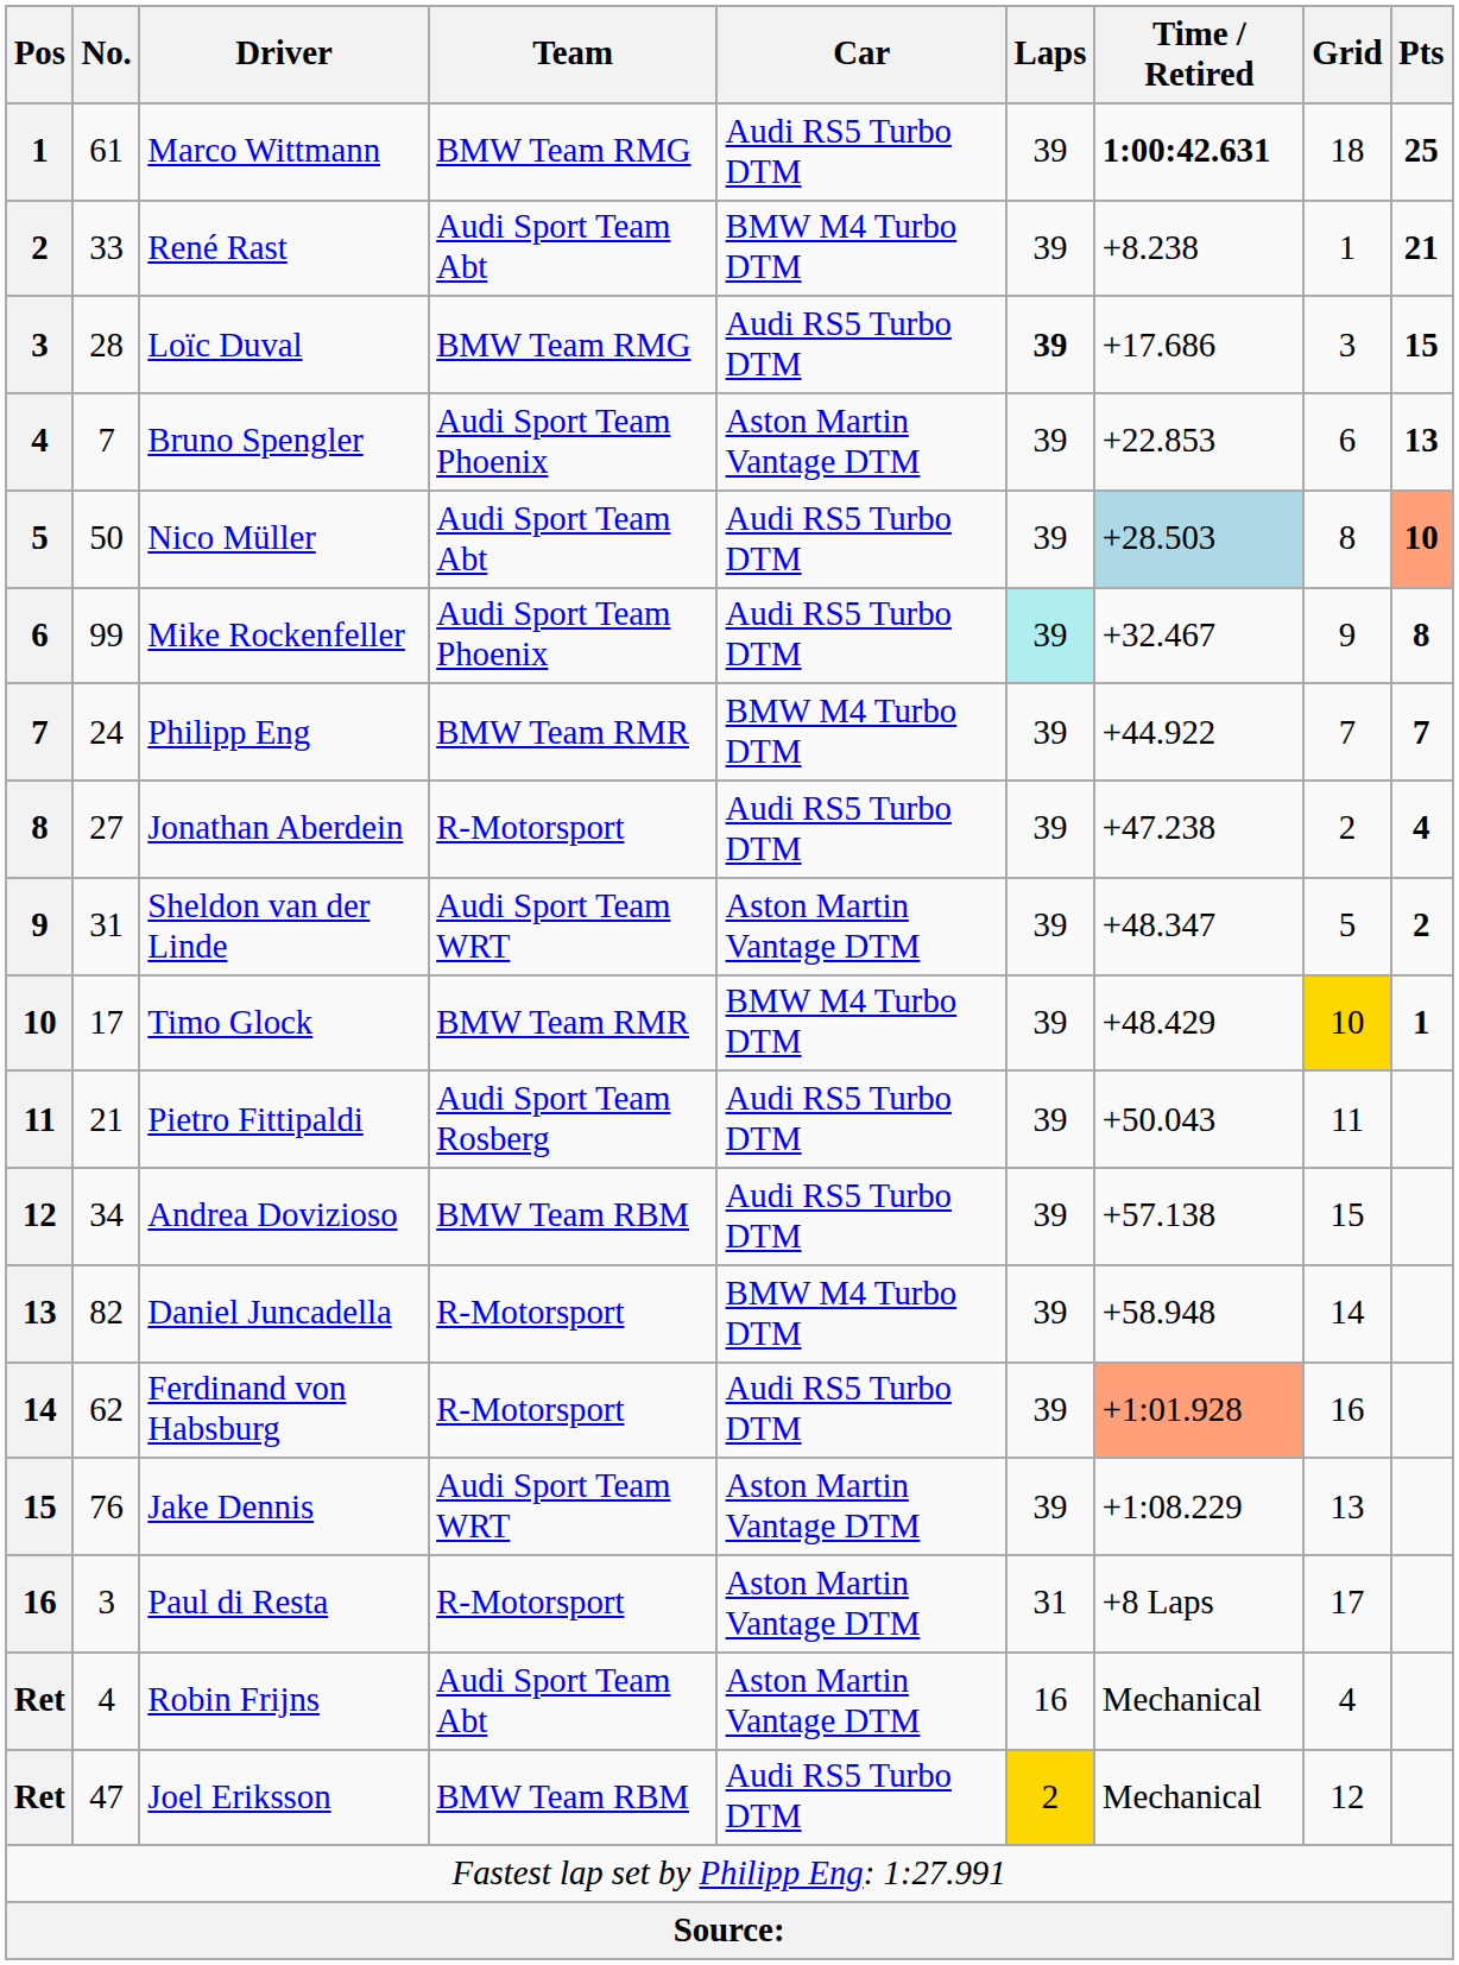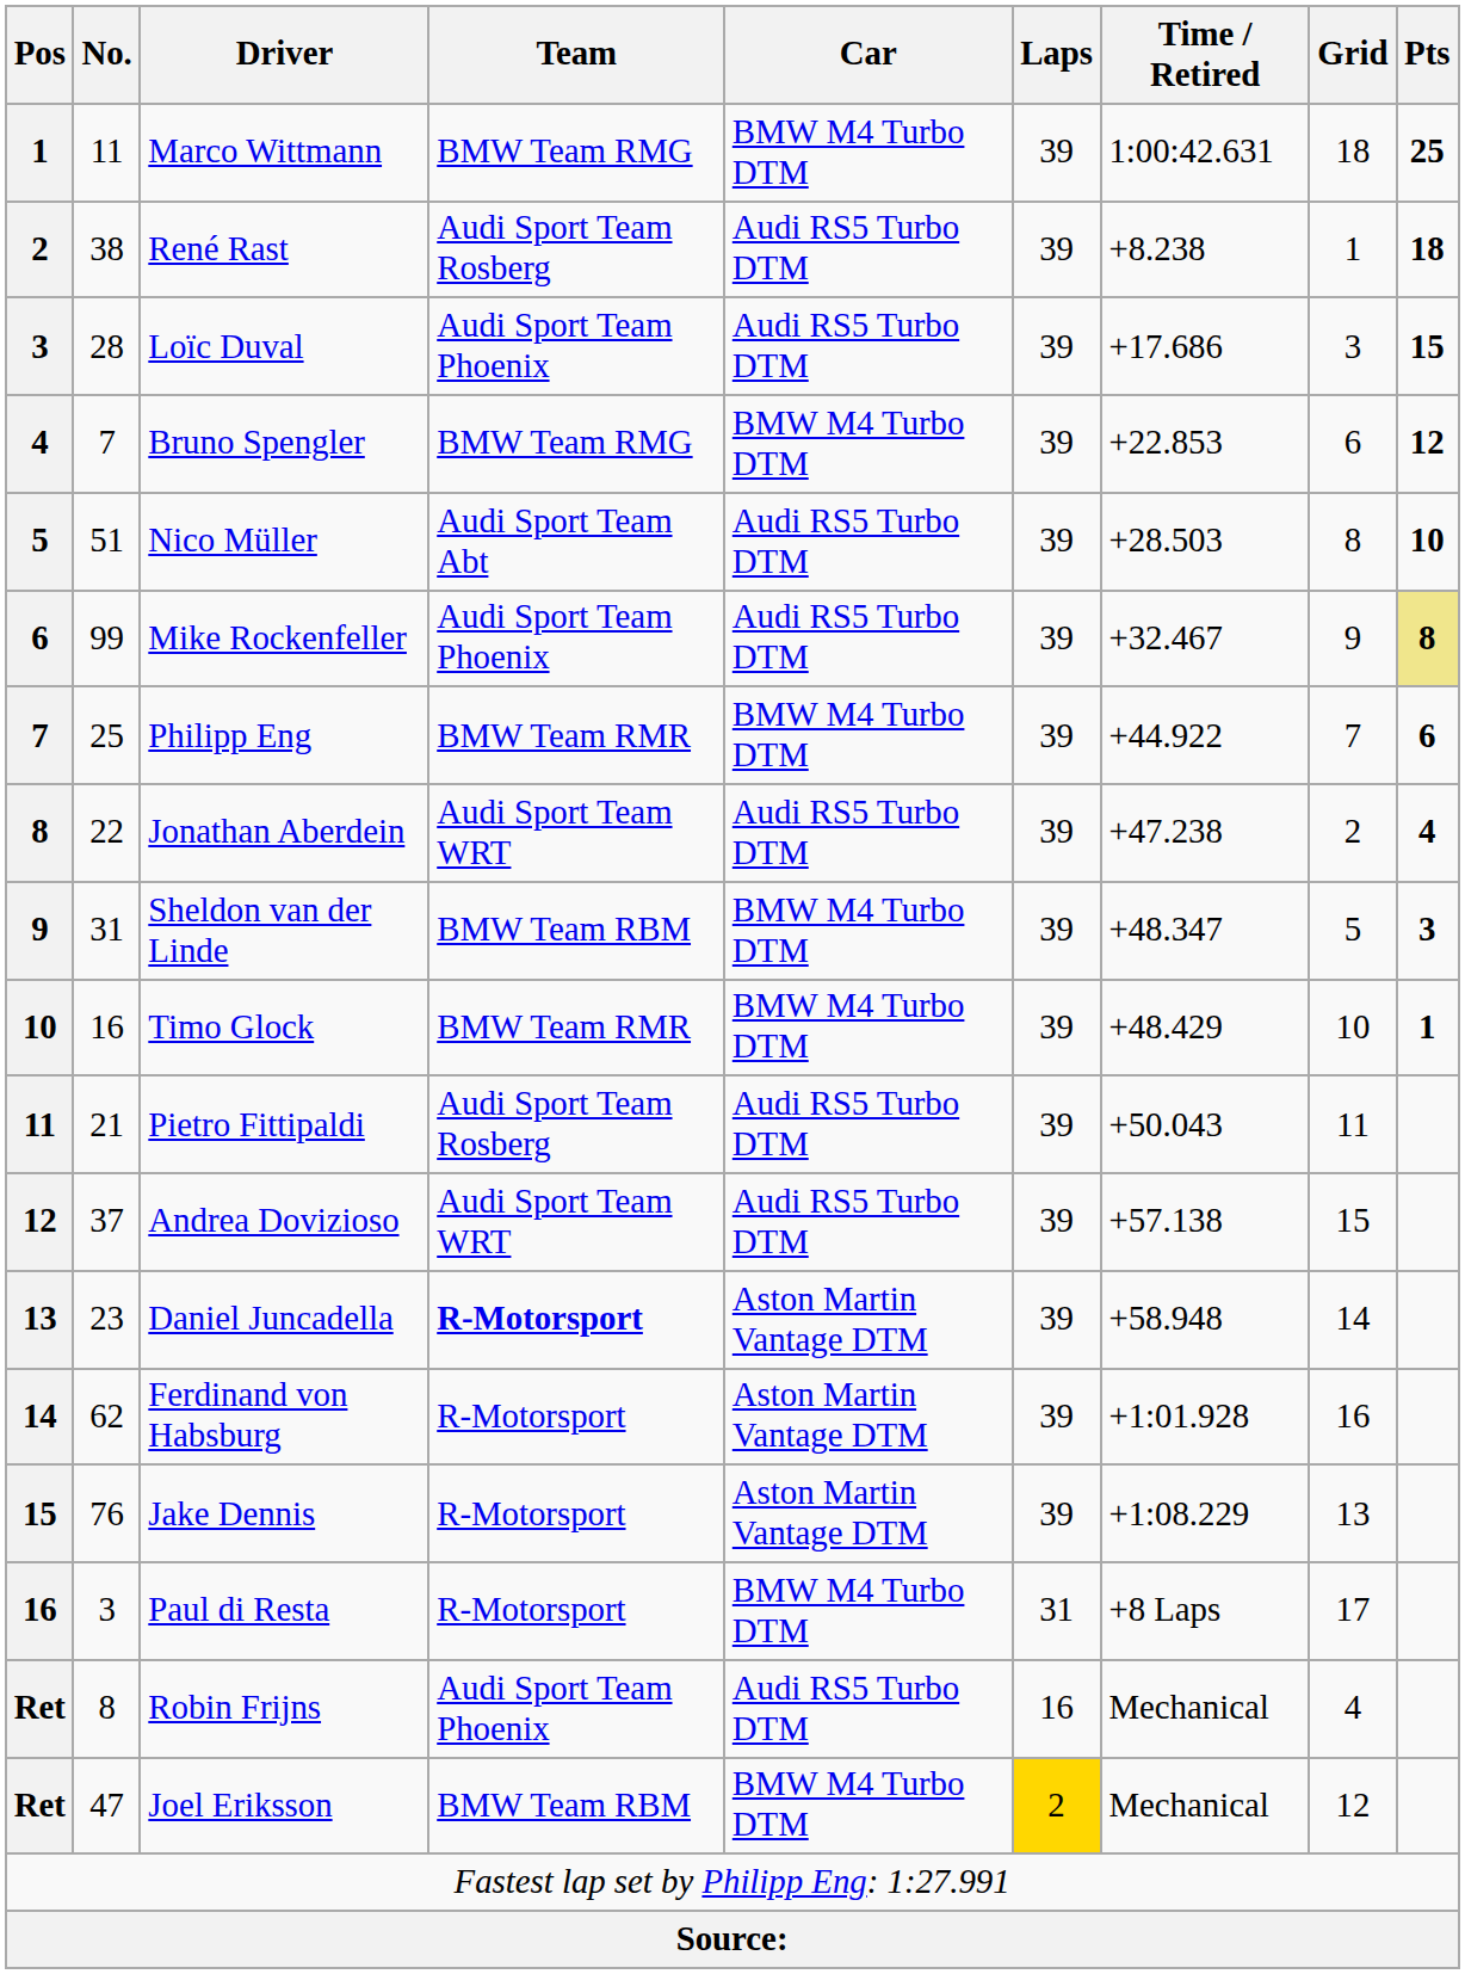 <table class="wikitable" style="font-size:90%;">
 <tr>
 <th>Pos</th>
 <th>No.</th>
 <th>Driver</th>
 <th>Team</th>
 <th>Car</th>
 <th>Laps</th>
 <th>Time / Retired</th>
 <th>Grid</th>
 <th>Pts</th>
 </tr>
 <tr>
 <th>1</th>
-<td align="center">61</td>
+<td align="center">11</td>
 <td> <a href='#'>Marco Wittmann</a></td>
 <td><a href='#'>BMW Team RMG</a></td>
-<td><a href='#'>Audi RS5 Turbo DTM</a></td>
+<td><a href='#'>BMW M4 Turbo DTM</a></td>
 <td align="center">39</td>
-<td><strong>1:00:42.631</strong></td>
+<td>1:00:42.631</td>
 <td align="center">18</td>
 <td align="center"><strong>25</strong></td>
 </tr>
 <tr>
 <th>2</th>
-<td align="center">33</td>
+<td align="center">38</td>
 <td> <a href='#'>René Rast</a></td>
-<td><a href='#'>Audi Sport Team Abt</a></td>
-<td><a href='#'>BMW M4 Turbo DTM</a></td>
+<td><a href='#'>Audi Sport Team Rosberg</a></td>
+<td><a href='#'>Audi RS5 Turbo DTM</a></td>
 <td align="center">39</td>
 <td>+8.238</td>
 <td align="center">1</td>
-<td align="center"><strong>21</strong></td>
+<td align="center"><strong>18</strong></td>
 </tr>
 <tr>
 <th>3</th>
 <td align="center">28</td>
 <td> <a href='#'>Loïc Duval</a></td>
-<td><a href='#'>BMW Team RMG</a></td>
+<td><a href='#'>Audi Sport Team Phoenix</a></td>
 <td><a href='#'>Audi RS5 Turbo DTM</a></td>
-<td align="center"><strong>39</strong></td>
+<td align="center">39</td>
 <td>+17.686</td>
 <td align="center">3</td>
 <td align="center"><strong>15</strong></td>
 </tr>
 <tr>
 <th>4</th>
 <td align="center">7</td>
 <td> <a href='#'>Bruno Spengler</a></td>
-<td><a href='#'>Audi Sport Team Phoenix</a></td>
-<td><a href='#'>Aston Martin Vantage DTM</a></td>
+<td><a href='#'>BMW Team RMG</a></td>
+<td><a href='#'>BMW M4 Turbo DTM</a></td>
 <td align="center">39</td>
 <td>+22.853</td>
 <td align="center">6</td>
-<td align="center"><strong>13</strong></td>
+<td align="center"><strong>12</strong></td>
 </tr>
 <tr>
 <th>5</th>
-<td align="center">50</td>
+<td align="center">51</td>
 <td> <a href='#'>Nico Müller</a></td>
 <td><a href='#'>Audi Sport Team Abt</a></td>
 <td><a href='#'>Audi RS5 Turbo DTM</a></td>
 <td align="center">39</td>
-<td style="background: lightblue;">+28.503</td>
+<td>+28.503</td>
 <td align="center">8</td>
-<td align="center" style="background: lightsalmon;"><strong>10</strong></td>
+<td align="center"><strong>10</strong></td>
 </tr>
 <tr>
 <th>6</th>
 <td align="center">99</td>
 <td> <a href='#'>Mike Rockenfeller</a></td>
 <td><a href='#'>Audi Sport Team Phoenix</a></td>
 <td><a href='#'>Audi RS5 Turbo DTM</a></td>
-<td align="center" style="background: paleturquoise;">39</td>
+<td align="center">39</td>
 <td>+32.467</td>
 <td align="center">9</td>
-<td align="center"><strong>8</strong></td>
+<td align="center" style="background: khaki;"><strong>8</strong></td>
 </tr>
 <tr>
 <th>7</th>
-<td align="center">24</td>
+<td align="center">25</td>
 <td> <a href='#'>Philipp Eng</a></td>
 <td><a href='#'>BMW Team RMR</a></td>
 <td><a href='#'>BMW M4 Turbo DTM</a></td>
 <td align="center">39</td>
 <td>+44.922</td>
 <td align="center">7</td>
-<td align="center"><strong>7</strong></td>
+<td align="center"><strong>6</strong></td>
 </tr>
 <tr>
 <th>8</th>
-<td align="center">27</td>
+<td align="center">22</td>
 <td> <a href='#'>Jonathan Aberdein</a></td>
-<td><a href='#'>R-Motorsport</a></td>
+<td><a href='#'>Audi Sport Team WRT</a></td>
 <td><a href='#'>Audi RS5 Turbo DTM</a></td>
 <td align="center">39</td>
 <td>+47.238</td>
 <td align="center">2</td>
 <td align="center"><strong>4</strong></td>
 </tr>
 <tr>
 <th>9</th>
 <td align="center">31</td>
 <td> <a href='#'>Sheldon van der Linde</a></td>
-<td><a href='#'>Audi Sport Team WRT</a></td>
-<td><a href='#'>Aston Martin Vantage DTM</a></td>
+<td><a href='#'>BMW Team RBM</a></td>
+<td><a href='#'>BMW M4 Turbo DTM</a></td>
 <td align="center">39</td>
 <td>+48.347</td>
 <td align="center">5</td>
-<td align="center"><strong>2</strong></td>
+<td align="center"><strong>3</strong></td>
 </tr>
 <tr>
 <th>10</th>
-<td align="center">17</td>
+<td align="center">16</td>
 <td> <a href='#'>Timo Glock</a></td>
 <td><a href='#'>BMW Team RMR</a></td>
 <td><a href='#'>BMW M4 Turbo DTM</a></td>
 <td align="center">39</td>
 <td>+48.429</td>
-<td align="center" style="background: gold;">10</td>
+<td align="center">10</td>
 <td align="center"><strong>1</strong></td>
 </tr>
 <tr>
 <th>11</th>
 <td align="center">21</td>
 <td> <a href='#'>Pietro Fittipaldi</a></td>
 <td><a href='#'>Audi Sport Team Rosberg</a></td>
 <td><a href='#'>Audi RS5 Turbo DTM</a></td>
 <td align="center">39</td>
 <td>+50.043</td>
 <td align="center">11</td>
 <td align="center"></td>
 </tr>
 <tr>
 <th>12</th>
-<td align="center">34</td>
+<td align="center">37</td>
 <td> <a href='#'>Andrea Dovizioso</a></td>
-<td><a href='#'>BMW Team RBM</a></td>
+<td><a href='#'>Audi Sport Team WRT</a></td>
 <td><a href='#'>Audi RS5 Turbo DTM</a></td>
 <td align="center">39</td>
 <td>+57.138</td>
 <td align="center">15</td>
 <td align="center"></td>
 </tr>
 <tr>
 <th>13</th>
-<td align="center">82</td>
+<td align="center">23</td>
 <td> <a href='#'>Daniel Juncadella</a></td>
-<td><a href='#'>R-Motorsport</a></td>
-<td><a href='#'>BMW M4 Turbo DTM</a></td>
+<td><strong><a href='#'>R-Motorsport</a></strong></td>
+<td><a href='#'>Aston Martin Vantage DTM</a></td>
 <td align="center">39</td>
 <td>+58.948</td>
 <td align="center">14</td>
 <td align="center"></td>
 </tr>
 <tr>
 <th>14</th>
 <td align="center">62</td>
 <td> <a href='#'>Ferdinand von Habsburg</a></td>
 <td><a href='#'>R-Motorsport</a></td>
-<td><a href='#'>Audi RS5 Turbo DTM</a></td>
+<td><a href='#'>Aston Martin Vantage DTM</a></td>
 <td align="center">39</td>
-<td style="background: lightsalmon;">+1:01.928</td>
+<td>+1:01.928</td>
 <td align="center">16</td>
 <td align="center"></td>
 </tr>
 <tr>
 <th>15</th>
 <td align="center">76</td>
 <td> <a href='#'>Jake Dennis</a></td>
-<td><a href='#'>Audi Sport Team WRT</a></td>
+<td><a href='#'>R-Motorsport</a></td>
 <td><a href='#'>Aston Martin Vantage DTM</a></td>
 <td align="center">39</td>
 <td>+1:08.229</td>
 <td align="center">13</td>
 <td align="center"></td>
 </tr>
 <tr>
 <th>16</th>
 <td align="center">3</td>
 <td> <a href='#'>Paul di Resta</a></td>
 <td><a href='#'>R-Motorsport</a></td>
-<td><a href='#'>Aston Martin Vantage DTM</a></td>
+<td><a href='#'>BMW M4 Turbo DTM</a></td>
 <td align="center">31</td>
 <td>+8 Laps</td>
 <td align="center">17</td>
 <td align="center"></td>
 </tr>
 <tr>
 <th>Ret</th>
-<td align="center">4</td>
+<td align="center">8</td>
 <td> <a href='#'>Robin Frijns</a></td>
-<td><a href='#'>Audi Sport Team Abt</a></td>
-<td><a href='#'>Aston Martin Vantage DTM</a></td>
+<td><a href='#'>Audi Sport Team Phoenix</a></td>
+<td><a href='#'>Audi RS5 Turbo DTM</a></td>
 <td align="center">16</td>
 <td>Mechanical</td>
 <td align="center">4</td>
 <td align="center"></td>
 </tr>
 <tr>
 <th>Ret</th>
 <td align="center">47</td>
 <td> <a href='#'>Joel Eriksson</a></td>
 <td><a href='#'>BMW Team RBM</a></td>
-<td><a href='#'>Audi RS5 Turbo DTM</a></td>
+<td><a href='#'>BMW M4 Turbo DTM</a></td>
 <td align="center" style="background: gold;">2</td>
 <td>Mechanical</td>
 <td align="center">12</td>
 <td align="center"></td>
 </tr>
 <tr>
 <td colspan=9 align=center><em>Fastest lap set by <a href='#'>Philipp Eng</a>: 1:27.991</em></td>
 </tr>
 <tr>
 <th colspan=9>Source:</th>
 </tr>
 </table>
